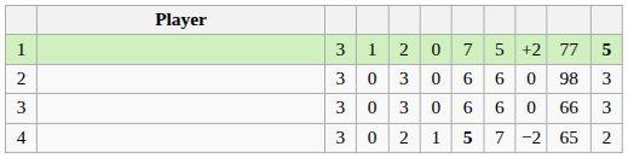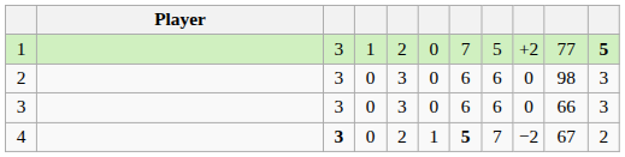 <table class="wikitable" style="text-align:center; margin: 1em auto 1em auto, align:left">
 <tr>
 <th width=20></th>
 <th width=240>Player</th>
 <th width=20></th>
 <th width=20></th>
 <th width=20></th>
 <th width=20></th>
 <th width=20></th>
 <th width=20></th>
 <th width=20></th>
 <th width=30></th>
 <th width=20></th>
 </tr>
 <tr style="background:#D0F0C0;">
 <td>1</td>
 <td align=left></td>
 <td>3</td>
 <td>1</td>
 <td>2</td>
 <td>0</td>
 <td>7</td>
 <td>5</td>
 <td>+2</td>
 <td>77</td>
 <td><strong>5</strong></td>
 </tr>
 <tr style=>
 <td>2</td>
 <td align=left></td>
 <td>3</td>
 <td>0</td>
 <td>3</td>
 <td>0</td>
 <td>6</td>
 <td>6</td>
 <td>0</td>
 <td>98</td>
 <td>3</td>
 </tr>
 <tr style=>
 <td>3</td>
 <td align=left></td>
 <td>3</td>
 <td>0</td>
 <td>3</td>
 <td>0</td>
 <td>6</td>
 <td>6</td>
 <td>0</td>
 <td>66</td>
 <td>3</td>
 </tr>
 <tr style=>
 <td>4</td>
 <td align=left></td>
-<td>3</td>
+<td><strong>3</strong></td>
 <td>0</td>
 <td>2</td>
 <td>1</td>
 <td><strong>5</strong></td>
 <td>7</td>
 <td>−2</td>
-<td>65</td>
+<td>67</td>
 <td>2</td>
 </tr>
 </table>
